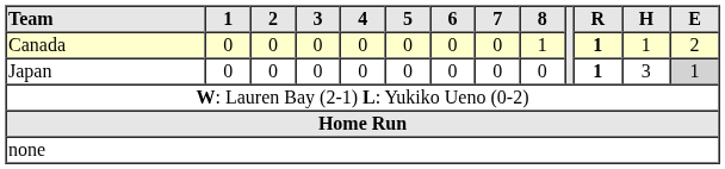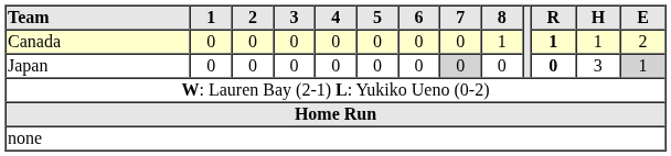 <table border=1 cellspacing=0 width=600 style="margin-left:3em;">
 <tr style="text-align:center; background-color:#e6e6e6;">
 <th align=left width=28%>Team</th>
 <th width=33>1</th>
 <th width=33>2</th>
 <th width=33>3</th>
 <th width=33>4</th>
 <th width=33>5</th>
 <th width=33>6</th>
 <th width=33>7</th>
 <th width=33>8</th>
 <th rowspan="3" width=3></th>
 <th width=36>R</th>
 <th width=36>H</th>
 <th width=36>E</th>
 </tr>
 <tr style="text-align:center;" bgcolor="#ffffcc">
 <td align=left> Canada</td>
 <td>0</td>
 <td>0</td>
 <td>0</td>
 <td>0</td>
 <td>0</td>
 <td>0</td>
 <td>0</td>
 <td>1</td>
 <td><strong>1</strong></td>
 <td>1</td>
 <td>2</td>
 </tr>
 <tr style="text-align:center;">
 <td align=left> Japan</td>
 <td>0</td>
 <td>0</td>
 <td>0</td>
 <td>0</td>
 <td>0</td>
 <td>0</td>
+<td style="background: lightgrey;">0</td>
 <td>0</td>
-<td>0</td>
-<td><strong>1</strong></td>
+<td><strong>0</strong></td>
 <td>3</td>
 <td style="background: lightgrey;">1</td>
 </tr>
 <tr style="text-align:center;">
 <td colspan=13><strong>W</strong>: Lauren Bay (2-1) <strong>L</strong>: Yukiko Ueno (0-2)</td>
 </tr>
 <tr style="text-align:center; background-color:#e6e6e6;">
 <th colspan=13>Home Run</th>
 </tr>
 <tr style="text-align:left;">
 <td colspan=13>none</td>
 </tr>
 </table>
